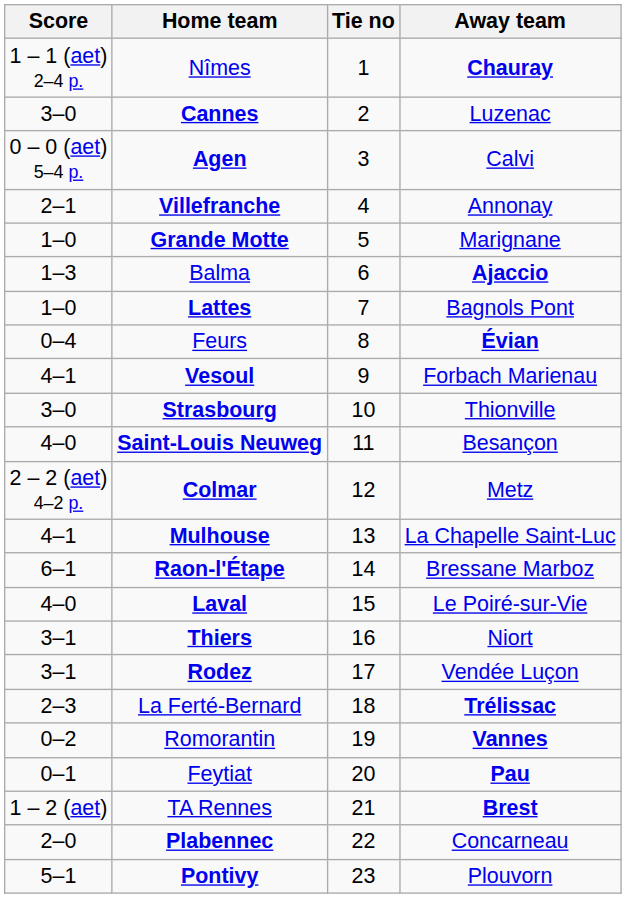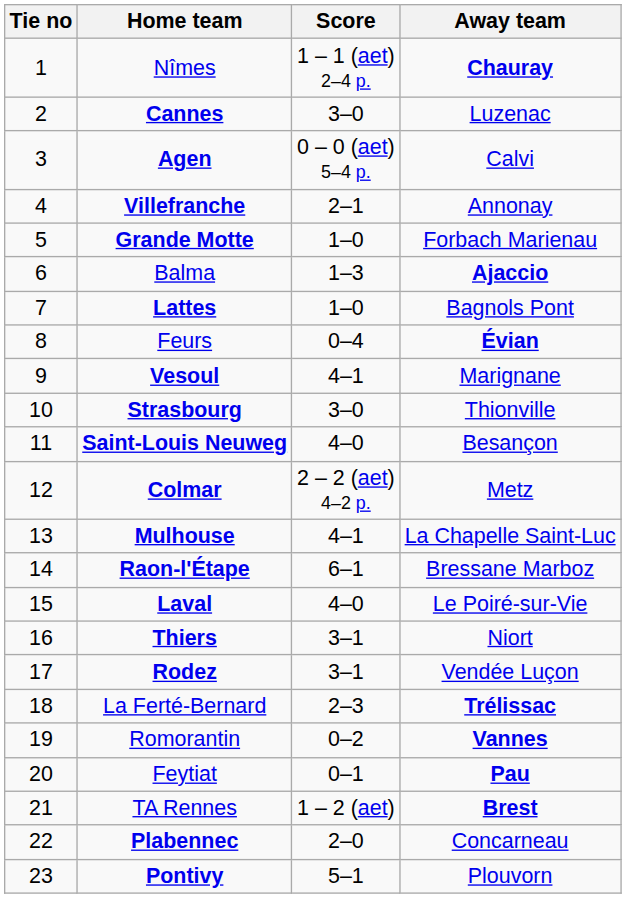 <table class="wikitable" style="text-align:center">
 <tr>
+<th>Tie no</th>
+<th>Home team</th>
 <th>Score</th>
-<th>Home team</th>
-<th>Tie no</th>
 <th>Away team</th>
 </tr>
 <tr>
+<td>1</td>
+<td><a href='#'>Nîmes</a></td>
 <td>1 – 1 (<a href='#'>aet</a>)<br><small>2–4 <a href='#'>p.</a></small></td>
-<td><a href='#'>Nîmes</a></td>
-<td>1</td>
 <td><strong><a href='#'>Chauray</a></strong></td>
 </tr>
 <tr>
+<td>2</td>
+<td><strong><a href='#'>Cannes</a></strong></td>
 <td>3–0</td>
-<td><strong><a href='#'>Cannes</a></strong></td>
-<td>2</td>
 <td><a href='#'>Luzenac</a></td>
 </tr>
 <tr>
+<td>3</td>
+<td><strong><a href='#'>Agen</a></strong></td>
 <td>0 – 0 (<a href='#'>aet</a>)<br><small>5–4 <a href='#'>p.</a></small></td>
-<td><strong><a href='#'>Agen</a></strong></td>
-<td>3</td>
 <td><a href='#'>Calvi</a></td>
 </tr>
 <tr>
+<td>4</td>
+<td><strong><a href='#'>Villefranche</a></strong></td>
 <td>2–1</td>
-<td><strong><a href='#'>Villefranche</a></strong></td>
-<td>4</td>
 <td><a href='#'>Annonay</a></td>
 </tr>
 <tr>
+<td>5</td>
+<td><strong><a href='#'>Grande Motte</a></strong></td>
 <td>1–0</td>
-<td><strong><a href='#'>Grande Motte</a></strong></td>
-<td>5</td>
+<td><a href='#'>Forbach Marienau</a></td>
+</tr>
+<tr>
+<td>6</td>
+<td><a href='#'>Balma</a></td>
+<td>1–3</td>
+<td><strong><a href='#'>Ajaccio</a></strong></td>
+</tr>
+<tr>
+<td>7</td>
+<td><strong><a href='#'>Lattes</a></strong></td>
+<td>1–0</td>
+<td><a href='#'>Bagnols Pont</a></td>
+</tr>
+<tr>
+<td>8</td>
+<td><a href='#'>Feurs</a></td>
+<td>0–4</td>
+<td><strong><a href='#'>Évian</a></strong></td>
+</tr>
+<tr>
+<td>9</td>
+<td><strong><a href='#'>Vesoul</a></strong></td>
+<td>4–1</td>
 <td><a href='#'>Marignane</a></td>
 </tr>
 <tr>
-<td>1–3</td>
-<td><a href='#'>Balma</a></td>
-<td>6</td>
-<td><strong><a href='#'>Ajaccio</a></strong></td>
-</tr>
-<tr>
-<td>1–0</td>
-<td><strong><a href='#'>Lattes</a></strong></td>
-<td>7</td>
-<td><a href='#'>Bagnols Pont</a></td>
-</tr>
-<tr>
-<td>0–4</td>
-<td><a href='#'>Feurs</a></td>
-<td>8</td>
-<td><strong><a href='#'>Évian</a></strong></td>
-</tr>
-<tr>
-<td>4–1</td>
-<td><strong><a href='#'>Vesoul</a></strong></td>
-<td>9</td>
-<td><a href='#'>Forbach Marienau</a></td>
-</tr>
-<tr>
+<td>10</td>
+<td><strong><a href='#'>Strasbourg</a></strong></td>
 <td>3–0</td>
-<td><strong><a href='#'>Strasbourg</a></strong></td>
-<td>10</td>
 <td><a href='#'>Thionville</a></td>
 </tr>
 <tr>
+<td>11</td>
+<td><strong><a href='#'>Saint-Louis Neuweg</a></strong></td>
 <td>4–0</td>
-<td><strong><a href='#'>Saint-Louis Neuweg</a></strong></td>
-<td>11</td>
 <td><a href='#'>Besançon</a></td>
 </tr>
 <tr>
+<td>12</td>
+<td><strong><a href='#'>Colmar</a></strong></td>
 <td>2 – 2 (<a href='#'>aet</a>)<br><small>4–2 <a href='#'>p.</a></small></td>
-<td><strong><a href='#'>Colmar</a></strong></td>
-<td>12</td>
 <td><a href='#'>Metz</a></td>
 </tr>
 <tr>
+<td>13</td>
+<td><strong><a href='#'>Mulhouse</a></strong></td>
 <td>4–1</td>
-<td><strong><a href='#'>Mulhouse</a></strong></td>
-<td>13</td>
 <td><a href='#'>La Chapelle Saint-Luc</a></td>
 </tr>
 <tr>
+<td>14</td>
+<td><strong><a href='#'>Raon-l'Étape</a></strong></td>
 <td>6–1</td>
-<td><strong><a href='#'>Raon-l'Étape</a></strong></td>
-<td>14</td>
 <td><a href='#'>Bressane Marboz</a></td>
 </tr>
 <tr>
+<td>15</td>
+<td><strong><a href='#'>Laval</a></strong></td>
 <td>4–0</td>
-<td><strong><a href='#'>Laval</a></strong></td>
-<td>15</td>
 <td><a href='#'>Le Poiré-sur-Vie</a></td>
 </tr>
 <tr>
+<td>16</td>
+<td><strong><a href='#'>Thiers</a></strong></td>
 <td>3–1</td>
-<td><strong><a href='#'>Thiers</a></strong></td>
-<td>16</td>
 <td><a href='#'>Niort</a></td>
 </tr>
 <tr>
+<td>17</td>
+<td><strong><a href='#'>Rodez</a></strong></td>
 <td>3–1</td>
-<td><strong><a href='#'>Rodez</a></strong></td>
-<td>17</td>
 <td><a href='#'>Vendée Luçon</a></td>
 </tr>
 <tr>
+<td>18</td>
+<td><a href='#'>La Ferté-Bernard</a></td>
 <td>2–3</td>
-<td><a href='#'>La Ferté-Bernard</a></td>
-<td>18</td>
 <td><strong><a href='#'>Trélissac</a></strong></td>
 </tr>
 <tr>
+<td>19</td>
+<td><a href='#'>Romorantin</a></td>
 <td>0–2</td>
-<td><a href='#'>Romorantin</a></td>
-<td>19</td>
 <td><strong><a href='#'>Vannes</a></strong></td>
 </tr>
 <tr>
+<td>20</td>
+<td><a href='#'>Feytiat</a></td>
 <td>0–1</td>
-<td><a href='#'>Feytiat</a></td>
-<td>20</td>
 <td><strong><a href='#'>Pau</a></strong></td>
 </tr>
 <tr>
+<td>21</td>
+<td><a href='#'>TA Rennes</a></td>
 <td>1 – 2 (<a href='#'>aet</a>)</td>
-<td><a href='#'>TA Rennes</a></td>
-<td>21</td>
 <td><strong><a href='#'>Brest</a></strong></td>
 </tr>
 <tr>
+<td>22</td>
+<td><strong><a href='#'>Plabennec</a></strong></td>
 <td>2–0</td>
-<td><strong><a href='#'>Plabennec</a></strong></td>
-<td>22</td>
 <td><a href='#'>Concarneau</a></td>
 </tr>
 <tr>
+<td>23</td>
+<td><strong><a href='#'>Pontivy</a></strong></td>
 <td>5–1</td>
-<td><strong><a href='#'>Pontivy</a></strong></td>
-<td>23</td>
 <td><a href='#'>Plouvorn</a></td>
 </tr>
 </table>
